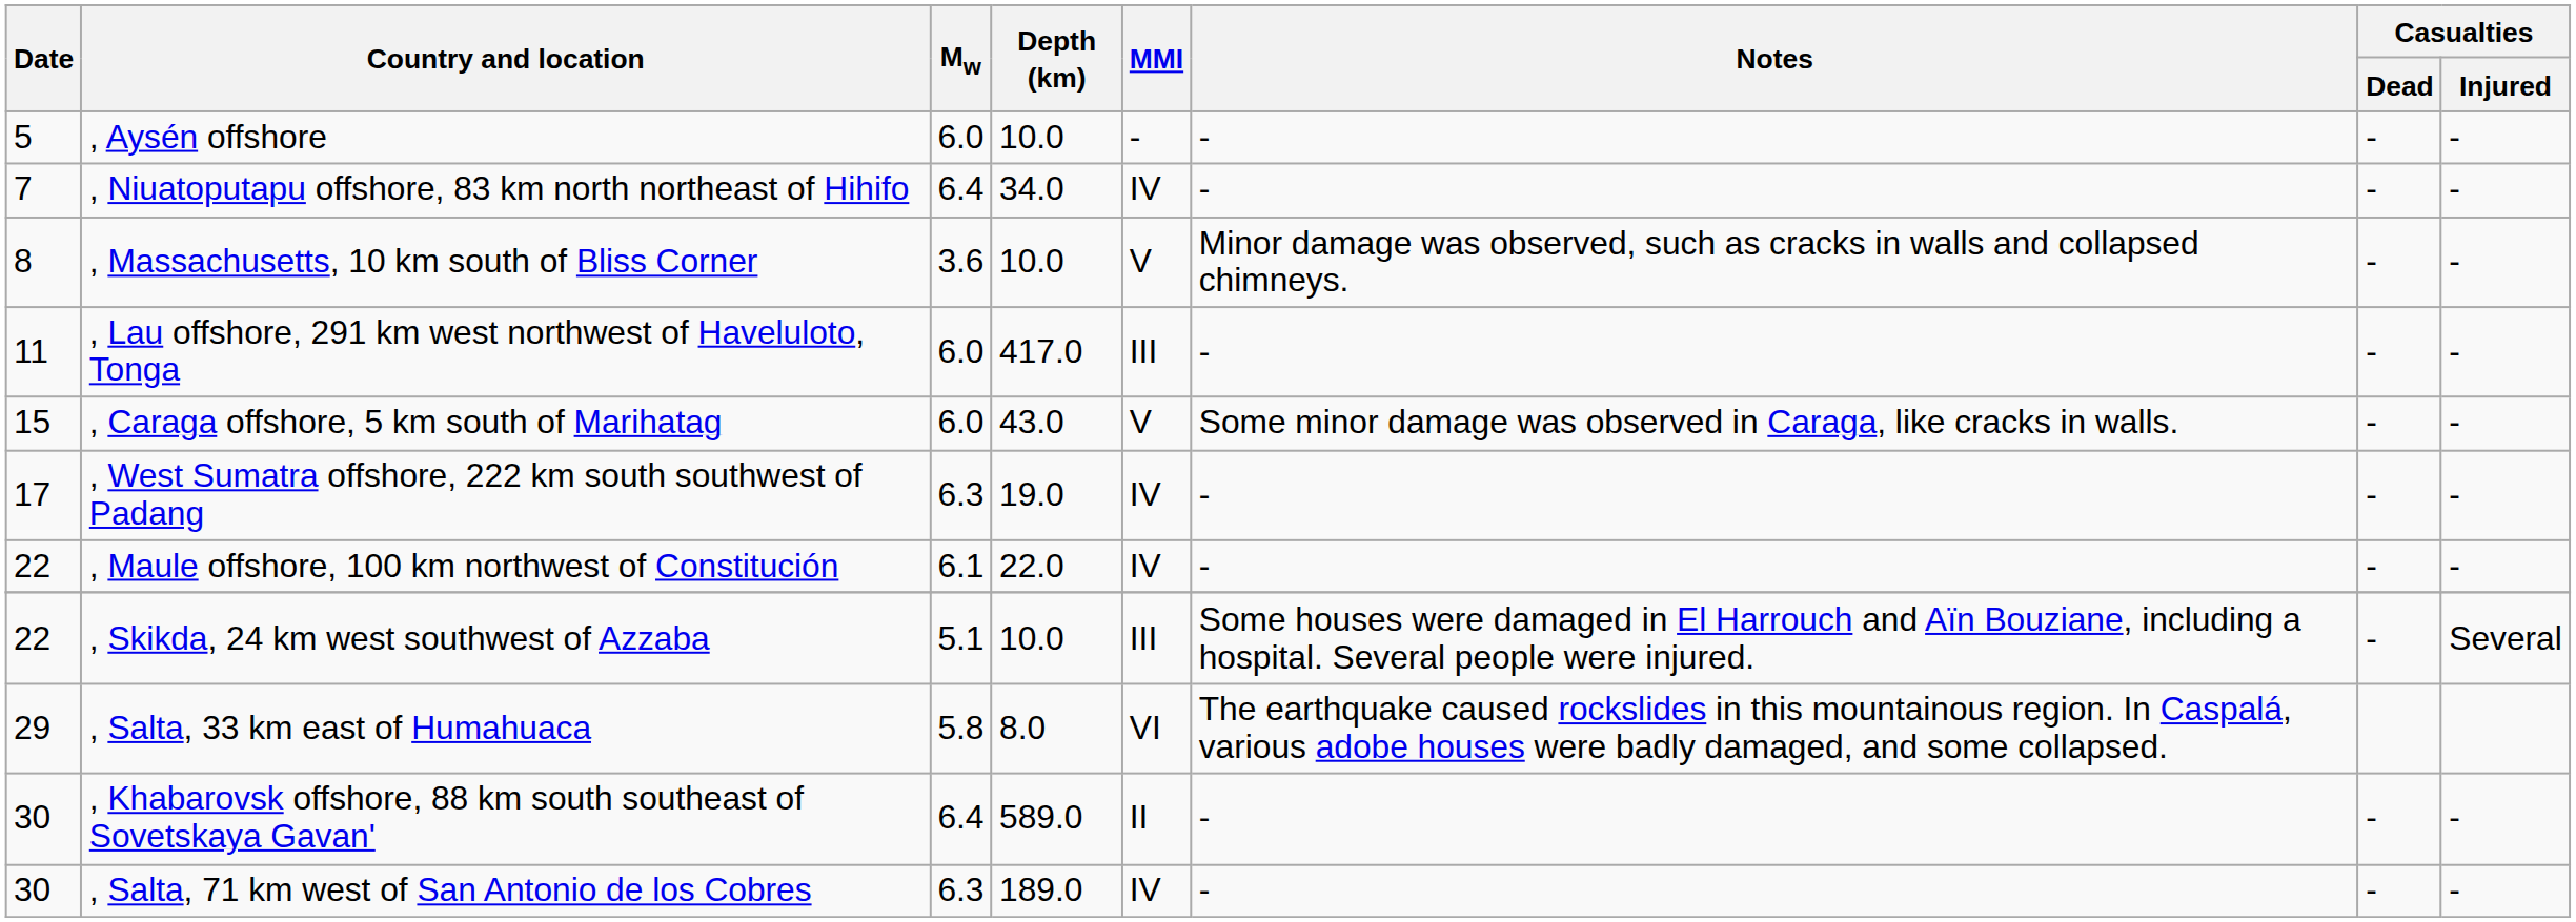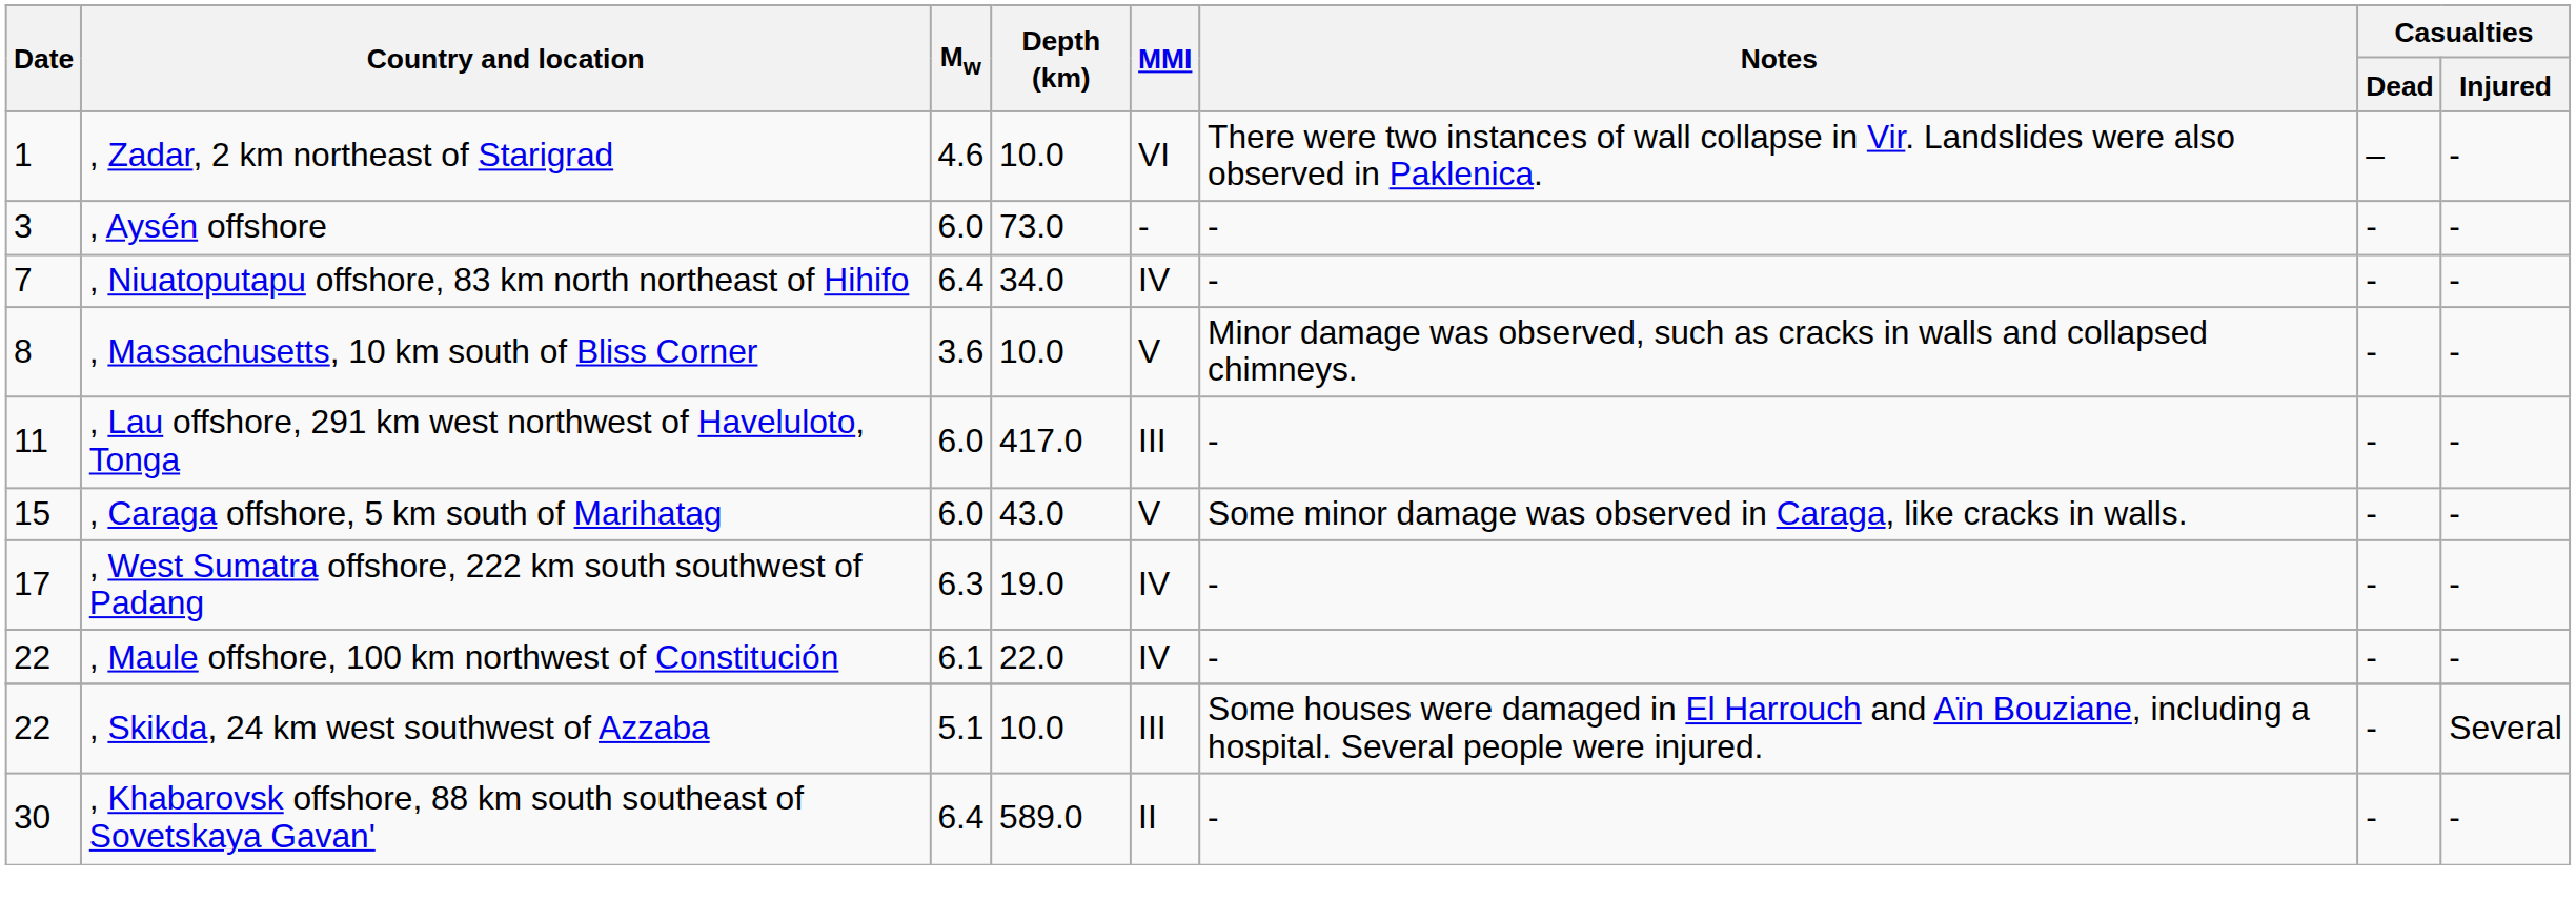 <table class="wikitable sortable" style="border:1px black; margin-left:1em;">
 <tr>
 <th rowspan="2"><small>Date</small></th>
 <th rowspan="2" style="width: 400px"><small>Country and location</small></th>
 <th rowspan="2"><small>M<sub>w</sub></small></th>
 <th rowspan="2"><small>Depth (km)</small></th>
 <th rowspan="2"><small><a href='#'>MMI</a></small></th>
 <th rowspan="2" class="unsortable"><small>Notes</small></th>
 <th colspan="2"><small>Casualties</small></th>
 </tr>
 <tr>
 <th><small>Dead</small></th>
 <th><small>Injured</small></th>
 </tr>
 <tr>
-<td>5</td>
+<td>1</td>
+<td>, <a href='#'>Zadar</a>, 2 km northeast of <a href='#'>Starigrad</a></td>
+<td>4.6</td>
+<td>10.0</td>
+<td>VI</td>
+<td>There were two instances of wall collapse in <a href='#'>Vir</a>. Landslides were also observed in <a href='#'>Paklenica</a>.</td>
+<td>–</td>
+<td>-</td>
+</tr>
+<tr>
+<td>3</td>
 <td>, <a href='#'>Aysén</a> offshore</td>
 <td>6.0</td>
-<td>10.0</td>
+<td>73.0</td>
 <td>-</td>
 <td>-</td>
 <td>-</td>
 <td>-</td>
 </tr>
 <tr>
 <td>7</td>
 <td>, <a href='#'>Niuatoputapu</a> offshore, 83 km north northeast of <a href='#'>Hihifo</a></td>
 <td>6.4</td>
 <td>34.0</td>
 <td>IV</td>
 <td>-</td>
 <td>-</td>
 <td>-</td>
 </tr>
 <tr>
 <td>8</td>
 <td>, <a href='#'>Massachusetts</a>, 10 km south of <a href='#'>Bliss Corner</a></td>
 <td>3.6</td>
 <td>10.0</td>
 <td>V</td>
 <td>Minor damage was observed, such as cracks in walls and collapsed chimneys.</td>
 <td>-</td>
 <td>-</td>
 </tr>
 <tr>
 <td>11</td>
 <td>, <a href='#'>Lau</a> offshore, 291 km west northwest of <a href='#'>Haveluloto</a>, <a href='#'>Tonga</a></td>
 <td>6.0</td>
 <td>417.0</td>
 <td>III</td>
 <td>-</td>
 <td>-</td>
 <td>-</td>
 </tr>
 <tr>
 <td>15</td>
 <td>, <a href='#'>Caraga</a> offshore, 5 km south of <a href='#'>Marihatag</a></td>
 <td>6.0</td>
 <td>43.0</td>
 <td>V</td>
 <td>Some minor damage was observed in <a href='#'>Caraga</a>, like cracks in walls.</td>
 <td>-</td>
 <td>-</td>
 </tr>
 <tr>
 <td>17</td>
 <td>, <a href='#'>West Sumatra</a> offshore, 222 km south southwest of <a href='#'>Padang</a></td>
 <td>6.3</td>
 <td>19.0</td>
 <td>IV</td>
 <td>-</td>
 <td>-</td>
 <td>-</td>
 </tr>
 <tr>
 <td>22</td>
 <td>, <a href='#'>Maule</a> offshore, 100 km northwest of <a href='#'>Constitución</a></td>
 <td>6.1</td>
 <td>22.0</td>
 <td>IV</td>
 <td>-</td>
 <td>-</td>
 <td>-</td>
 </tr>
 <tr>
 </tr>
 <tr>
 <td>22</td>
 <td>, <a href='#'>Skikda</a>, 24 km west southwest of <a href='#'>Azzaba</a></td>
 <td>5.1</td>
 <td>10.0</td>
 <td>III</td>
 <td>Some houses were damaged in <a href='#'>El Harrouch</a> and <a href='#'>Aïn Bouziane</a>, including a hospital. Several people were injured.</td>
 <td>-</td>
 <td>Several</td>
 </tr>
 <tr>
-<td>29</td>
-<td>, <a href='#'>Salta</a>, 33 km east of <a href='#'>Humahuaca</a></td>
-<td>5.8</td>
-<td>8.0</td>
-<td>VI</td>
-<td>The earthquake caused <a href='#'>rockslides</a> in this mountainous region. In <a href='#'>Caspalá</a>, various <a href='#'>adobe houses</a> were badly damaged, and some collapsed.</td>
-<td></td>
-<td></td>
-</tr>
-<tr>
 <td>30</td>
 <td>, <a href='#'>Khabarovsk</a> offshore, 88 km south southeast of <a href='#'>Sovetskaya Gavan'</a></td>
 <td>6.4</td>
 <td>589.0</td>
 <td>II</td>
 <td>-</td>
 <td>-</td>
 <td>-</td>
 </tr>
-<tr>
-<td>30</td>
-<td>, <a href='#'>Salta</a>, 71 km west of <a href='#'>San Antonio de los Cobres</a></td>
-<td>6.3</td>
-<td>189.0</td>
-<td>IV</td>
-<td>-</td>
-<td>-</td>
-<td>-</td>
-</tr>
 </table>
